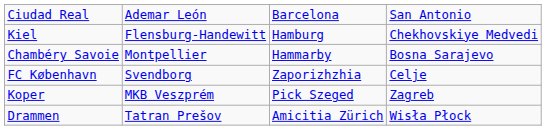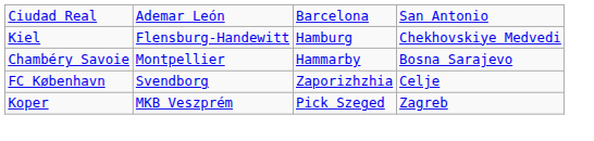 <table class="wikitable">
 <tr>
 <td> <a href='#'>Ciudad Real</a></td>
 <td> <a href='#'>Ademar León</a></td>
 <td> <a href='#'>Barcelona</a></td>
 <td> <a href='#'>San Antonio</a></td>
 </tr>
 <tr>
 <td> <a href='#'>Kiel</a></td>
 <td> <a href='#'>Flensburg-Handewitt</a></td>
 <td> <a href='#'>Hamburg</a></td>
 <td> <a href='#'>Chekhovskiye Medvedi</a></td>
 </tr>
 <tr>
 <td> <a href='#'>Chambéry Savoie</a></td>
 <td> <a href='#'>Montpellier</a></td>
 <td> <a href='#'>Hammarby</a></td>
 <td> <a href='#'>Bosna Sarajevo</a></td>
 </tr>
 <tr>
 <td> <a href='#'>FC København</a></td>
 <td> <a href='#'>Svendborg</a></td>
 <td> <a href='#'>Zaporizhzhia</a></td>
 <td> <a href='#'>Celje</a></td>
 </tr>
 <tr>
 <td> <a href='#'>Koper</a></td>
 <td> <a href='#'>MKB Veszprém</a></td>
 <td> <a href='#'>Pick Szeged</a></td>
 <td> <a href='#'>Zagreb</a></td>
 </tr>
-<tr>
-<td> <a href='#'>Drammen</a></td>
-<td> <a href='#'>Tatran Prešov</a></td>
-<td> <a href='#'>Amicitia Zürich</a></td>
-<td> <a href='#'>Wisła Płock</a></td>
-</tr>
 </table>
